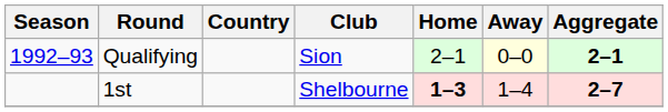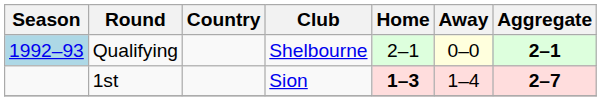 <table class="wikitable">
 <tr>
 <th>Season</th>
 <th>Round</th>
 <th>Country</th>
 <th>Club</th>
 <th>Home</th>
 <th>Away</th>
 <th>Aggregate</th>
 </tr>
 <tr>
-<td><a href='#'>1992–93</a></td>
+<td style="background: lightblue;"><a href='#'>1992–93</a></td>
 <td>Qualifying</td>
 <td></td>
-<td><a href='#'>Sion</a></td>
+<td><a href='#'>Shelbourne</a></td>
 <td style="text-align:center; background:#dfd;">2–1</td>
 <td style="text-align:center; background:#ffd;">0–0</td>
 <td style="text-align:center; background:#dfd;"><strong>2–1</strong></td>
 </tr>
 <tr>
 <td></td>
 <td>1st</td>
 <td></td>
-<td><a href='#'>Shelbourne</a></td>
+<td><a href='#'>Sion</a></td>
 <td style="text-align:center; background:#fdd;"><strong>1–3</strong></td>
 <td style="text-align:center; background:#fdd;">1–4</td>
 <td style="text-align:center; background:#fdd;"><strong>2–7</strong></td>
 </tr>
 <tr>
 </tr>
 </table>
